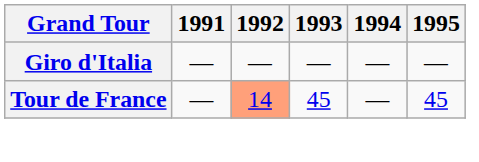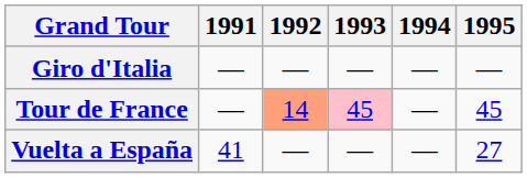 <table class="wikitable plainrowheaders">
 <tr>
 <th scope="col"><a href='#'>Grand Tour</a></th>
 <th scope="col">1991</th>
 <th scope="col">1992</th>
 <th scope="col">1993</th>
 <th scope="col">1994</th>
 <th scope="col">1995</th>
 </tr>
 <tr style="text-align:center;">
 <th scope="row"> <a href='#'>Giro d'Italia</a></th>
 <td>—</td>
 <td>—</td>
 <td>—</td>
 <td>—</td>
 <td>—</td>
 </tr>
 <tr style="text-align:center;">
 <th scope="row"> <a href='#'>Tour de France</a></th>
 <td>—</td>
 <td style="background: lightsalmon;"><a href='#'>14</a></td>
-<td><a href='#'>45</a></td>
+<td style="background: pink;"><a href='#'>45</a></td>
 <td>—</td>
 <td><a href='#'>45</a></td>
 </tr>
+<tr style="text-align:center;">
+<th scope="row"> <a href='#'>Vuelta a España</a></th>
+<td><a href='#'>41</a></td>
+<td>—</td>
+<td>—</td>
+<td>—</td>
+<td><a href='#'>27</a></td>
+</tr>
 </table>
